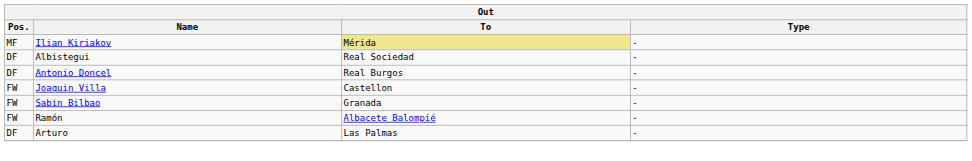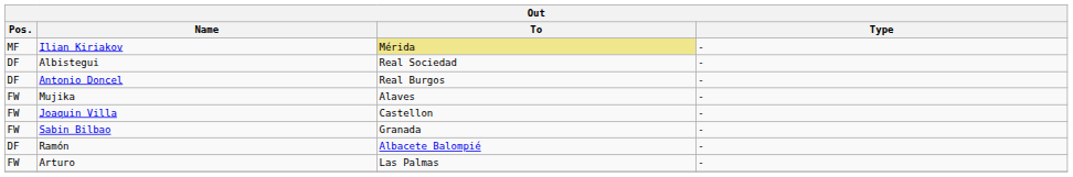 <table class="wikitable" style="font-size:90%;width:99%;">
 <tr>
 <th colspan="4">Out</th>
 </tr>
 <tr>
 <th width=3%>Pos.</th>
 <th width=32%>Name</th>
 <th width=30%>To</th>
 <th width=35%>Type</th>
 </tr>
 <tr>
 <td>MF</td>
 <td><a href='#'>Ilian Kiriakov</a></td>
 <td style="background: khaki;">Mérida</td>
 <td>-</td>
 </tr>
 <tr>
 <td>DF</td>
 <td>Albistegui</td>
 <td>Real Sociedad</td>
 <td>-</td>
 </tr>
 <tr>
 <td>DF</td>
 <td><a href='#'>Antonio Doncel</a></td>
 <td>Real Burgos</td>
 <td>-</td>
 </tr>
 <tr>
 <td>FW</td>
+<td>Mujika</td>
+<td>Alaves</td>
+<td>-</td>
+</tr>
+<tr>
+<td>FW</td>
 <td><a href='#'>Joaquin Villa</a></td>
 <td>Castellon</td>
 <td>-</td>
 </tr>
 <tr>
 <td>FW</td>
 <td><a href='#'>Sabin Bilbao</a></td>
 <td>Granada</td>
 <td>-</td>
 </tr>
 <tr>
-<td>FW</td>
+<td>DF</td>
 <td>Ramón</td>
 <td><a href='#'>Albacete Balompié</a></td>
 <td>-</td>
 </tr>
 <tr>
-<td>DF</td>
+<td>FW</td>
 <td>Arturo</td>
 <td>Las Palmas</td>
 <td>-</td>
 </tr>
 <tr>
 </tr>
 </table>
